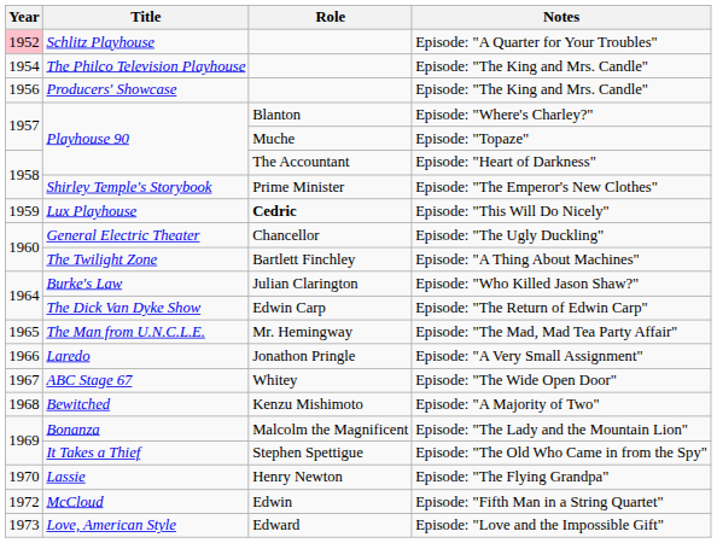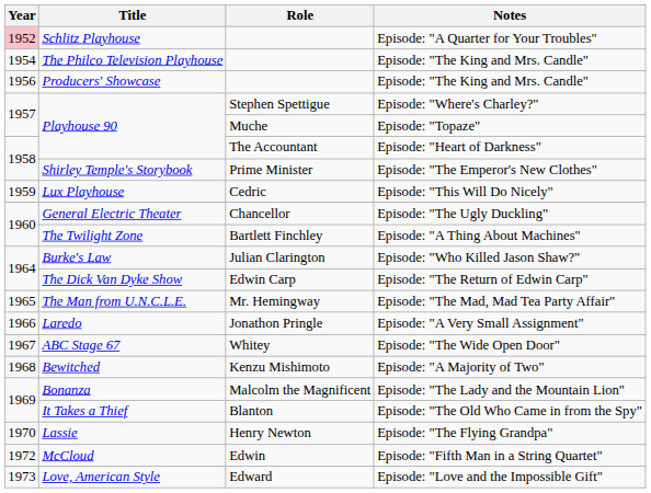 <table class="wikitable">
 <tr>
 <th>Year</th>
 <th>Title</th>
 <th>Role</th>
 <th>Notes</th>
 </tr>
 <tr>
 <td style="background: pink;">1952</td>
 <td><em><a href='#'>Schlitz Playhouse</a></em></td>
 <td></td>
 <td>Episode: "A Quarter for Your Troubles"</td>
 </tr>
 <tr>
 <td>1954</td>
 <td><em><a href='#'>The Philco Television Playhouse</a></em></td>
 <td></td>
 <td>Episode: "The King and Mrs. Candle"</td>
 </tr>
 <tr>
 <td>1956</td>
 <td><em><a href='#'>Producers' Showcase</a></em></td>
 <td></td>
 <td>Episode: "The King and Mrs. Candle"</td>
 </tr>
 <tr>
 <td rowspan="2">1957</td>
 <td rowspan="3"><em><a href='#'>Playhouse 90</a></em></td>
-<td>Blanton</td>
+<td>Stephen Spettigue</td>
 <td>Episode: "Where's Charley?"</td>
 </tr>
 <tr>
 <td>Muche</td>
 <td>Episode: "Topaze"</td>
 </tr>
 <tr>
 <td rowspan="2">1958</td>
 <td>The Accountant</td>
 <td>Episode: "Heart of Darkness"</td>
 </tr>
 <tr>
 <td><em><a href='#'>Shirley Temple's Storybook</a></em></td>
 <td>Prime Minister</td>
 <td>Episode: "The Emperor's New Clothes"</td>
 </tr>
 <tr>
 <td>1959</td>
 <td><em><a href='#'>Lux Playhouse</a></em></td>
-<td><strong>Cedric</strong></td>
+<td>Cedric</td>
 <td>Episode: "This Will Do Nicely"</td>
 </tr>
 <tr>
 <td rowspan="2">1960</td>
 <td><em><a href='#'>General Electric Theater</a></em></td>
 <td>Chancellor</td>
 <td>Episode: "The Ugly Duckling"</td>
 </tr>
 <tr>
 <td><em><a href='#'>The Twilight Zone</a></em></td>
 <td>Bartlett Finchley</td>
 <td>Episode: "A Thing About Machines"</td>
 </tr>
 <tr>
 <td rowspan="2">1964</td>
 <td><em><a href='#'>Burke's Law</a></em></td>
 <td>Julian Clarington</td>
 <td>Episode: "Who Killed Jason Shaw?"</td>
 </tr>
 <tr>
 <td><em><a href='#'>The Dick Van Dyke Show</a></em></td>
 <td>Edwin Carp</td>
 <td>Episode: "The Return of Edwin Carp"</td>
 </tr>
 <tr>
 <td>1965</td>
 <td><em><a href='#'>The Man from U.N.C.L.E.</a></em></td>
 <td>Mr. Hemingway</td>
 <td>Episode: "The Mad, Mad Tea Party Affair"</td>
 </tr>
 <tr>
 <td>1966</td>
 <td><em><a href='#'>Laredo</a></em></td>
 <td>Jonathon Pringle</td>
 <td>Episode: "A Very Small Assignment"</td>
 </tr>
 <tr>
 <td>1967</td>
 <td><em><a href='#'>ABC Stage 67</a></em></td>
 <td>Whitey</td>
 <td>Episode: "The Wide Open Door"</td>
 </tr>
 <tr>
 <td>1968</td>
 <td><em><a href='#'>Bewitched</a></em></td>
 <td>Kenzu Mishimoto</td>
 <td>Episode: "A Majority of Two"</td>
 </tr>
 <tr>
 <td rowspan="2">1969</td>
 <td><em><a href='#'>Bonanza</a></em></td>
 <td>Malcolm the Magnificent</td>
 <td>Episode: "The Lady and the Mountain Lion"</td>
 </tr>
 <tr>
 <td><em><a href='#'>It Takes a Thief</a></em></td>
-<td>Stephen Spettigue</td>
+<td>Blanton</td>
 <td>Episode: "The Old Who Came in from the Spy"</td>
 </tr>
 <tr>
 <td>1970</td>
 <td><em><a href='#'>Lassie</a></em></td>
 <td>Henry Newton</td>
 <td>Episode: "The Flying Grandpa"</td>
 </tr>
 <tr>
 <td>1972</td>
 <td><em><a href='#'>McCloud</a></em></td>
 <td>Edwin</td>
 <td>Episode: "Fifth Man in a String Quartet"</td>
 </tr>
 <tr>
 <td>1973</td>
 <td><em><a href='#'>Love, American Style</a></em></td>
 <td>Edward</td>
 <td>Episode: "Love and the Impossible Gift"</td>
 </tr>
 </table>
